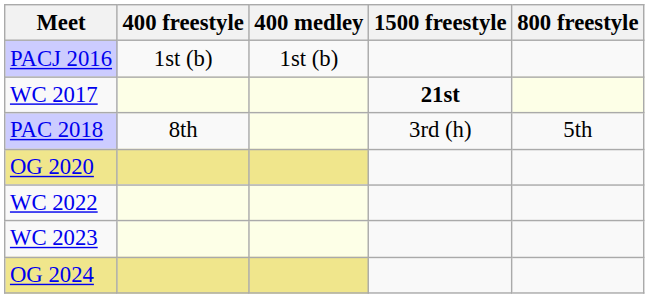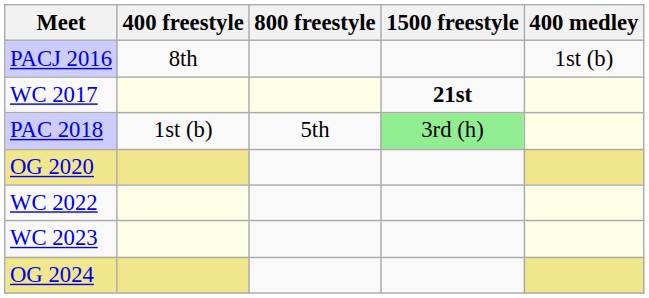 <table class="sortable wikitable">
 <tr>
 <th>Meet</th>
 <th class="unsortable">400 freestyle</th>
+<th class="unsortable">800 freestyle</th>
+<th class="unsortable">1500 freestyle</th>
 <th class="unsortable">400 medley</th>
-<th class="unsortable">1500 freestyle</th>
-<th class="unsortable">800 freestyle</th>
 </tr>
 <tr>
 <td style="background:#ccccff"><a href='#'>PACJ 2016</a></td>
-<td align="center">1st (b)</td>
-<td align="center">1st (b)</td>
+<td align="center">8th</td>
 <td align="center"></td>
 <td align="center"></td>
+<td align="center">1st (b)</td>
 </tr>
 <tr>
 <td><a href='#'>WC 2017</a></td>
 <td style="background:#fdffe7"></td>
 <td style="background:#fdffe7"></td>
 <td align="center"><strong>21st</strong></td>
 <td style="background:#fdffe7"></td>
 </tr>
 <tr>
 <td style="background:#ccccff"><a href='#'>PAC 2018</a></td>
-<td align="center">8th</td>
+<td align="center">1st (b)</td>
+<td align="center">5th</td>
+<td align="center" style="background: lightgreen;">3rd (h)</td>
 <td style="background:#fdffe7"></td>
-<td align="center">3rd (h)</td>
-<td align="center">5th</td>
 </tr>
 <tr>
 <td style="background:#f0e68c"><a href='#'>OG 2020</a></td>
 <td style="background:#f0e68c"></td>
-<td style="background:#f0e68c"></td>
 <td align="center"></td>
 <td align="center"></td>
+<td style="background:#f0e68c"></td>
 </tr>
 <tr>
 <td><a href='#'>WC 2022</a></td>
 <td style="background:#fdffe7"></td>
-<td style="background:#fdffe7"></td>
 <td align="center"></td>
 <td align="center"></td>
+<td style="background:#fdffe7"></td>
 </tr>
 <tr>
 <td><a href='#'>WC 2023</a></td>
 <td style="background:#fdffe7"></td>
-<td style="background:#fdffe7"></td>
 <td align="center"></td>
 <td align="center"></td>
+<td style="background:#fdffe7"></td>
 </tr>
 <tr>
 <td style="background:#f0e68c"><a href='#'>OG 2024</a></td>
 <td style="background:#f0e68c"></td>
-<td style="background:#f0e68c"></td>
 <td align="center"></td>
 <td align="center"></td>
+<td style="background:#f0e68c"></td>
 </tr>
 </table>
